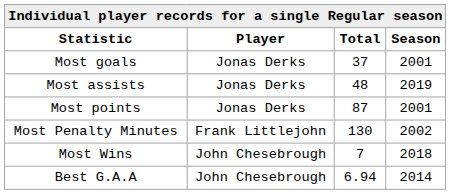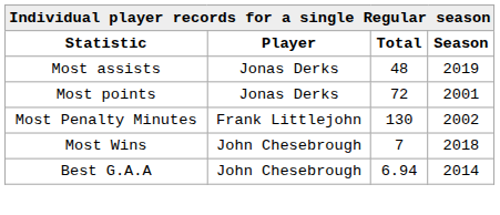 <table align=left border="1" cellpadding="3" cellspacing="1" bgcolor="#ffffff" style="border: 1px #aaaaaa solid; border-collapse: collapse;">
 <tr>
 <td align="center" bgcolor="#eeeeee" colspan=4 style="border-bottom:1px #aaaaaa solid;"><strong>Individual player records for a single Regular season</strong></td>
 </tr>
 <tr>
 <th>Statistic</th>
 <th>Player</th>
 <th>Total</th>
 <th>Season</th>
 </tr>
 <tr align="center">
-<td>Most goals</td>
-<td>Jonas Derks</td>
-<td>37</td>
-<td>2001</td>
-</tr>
-<tr align="center">
 <td>Most assists</td>
 <td>Jonas Derks</td>
 <td>48</td>
 <td>2019</td>
 </tr>
 <tr align="center">
 <td>Most points</td>
 <td>Jonas Derks</td>
-<td>87</td>
+<td>72</td>
 <td>2001</td>
 </tr>
 <tr align="center">
 <td>Most Penalty Minutes</td>
 <td>Frank Littlejohn</td>
 <td>130</td>
 <td>2002</td>
 </tr>
 <tr align="center">
 <td>Most Wins</td>
 <td>John Chesebrough</td>
 <td>7</td>
 <td>2018</td>
 </tr>
 <tr align="center">
 <td>Best G.A.A</td>
 <td>John Chesebrough</td>
 <td>6.94</td>
 <td>2014</td>
 </tr>
 </table>
